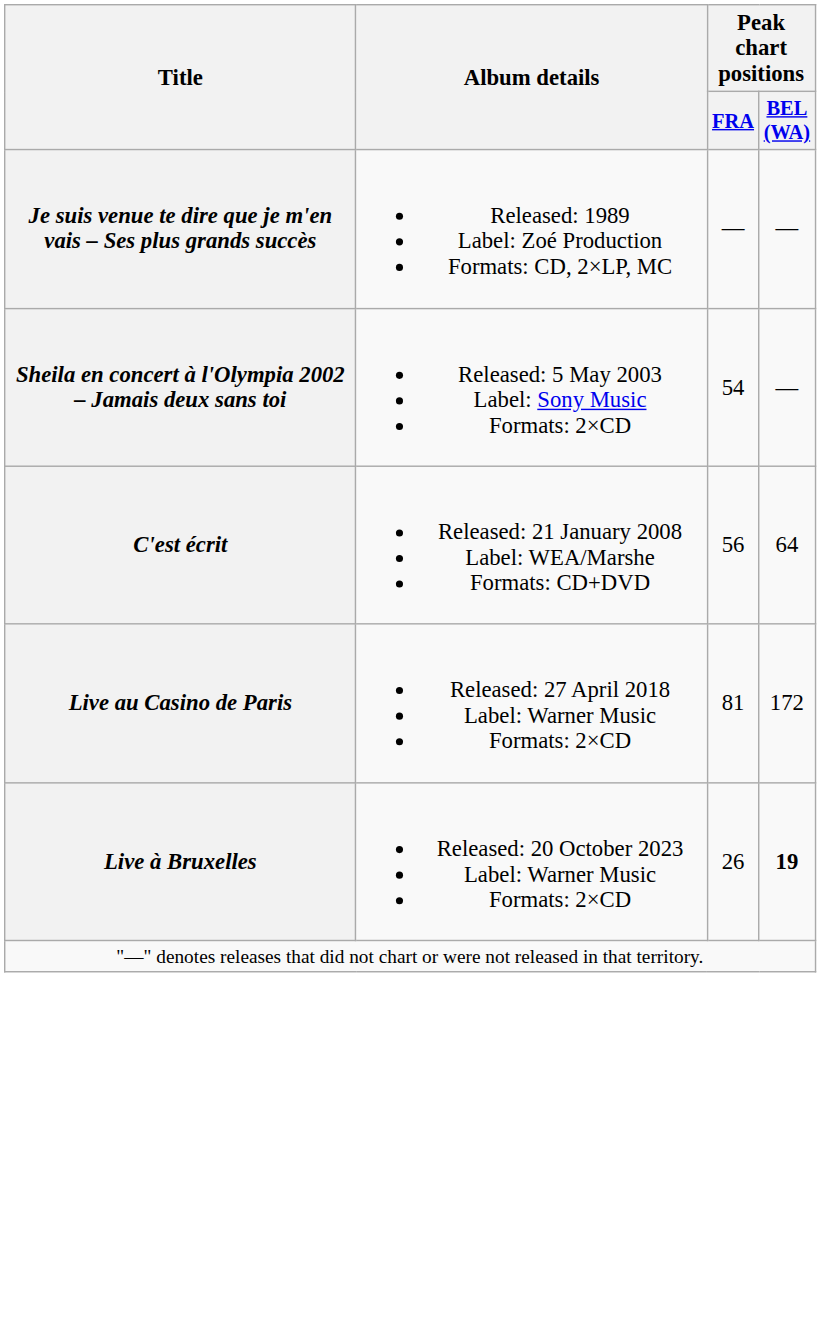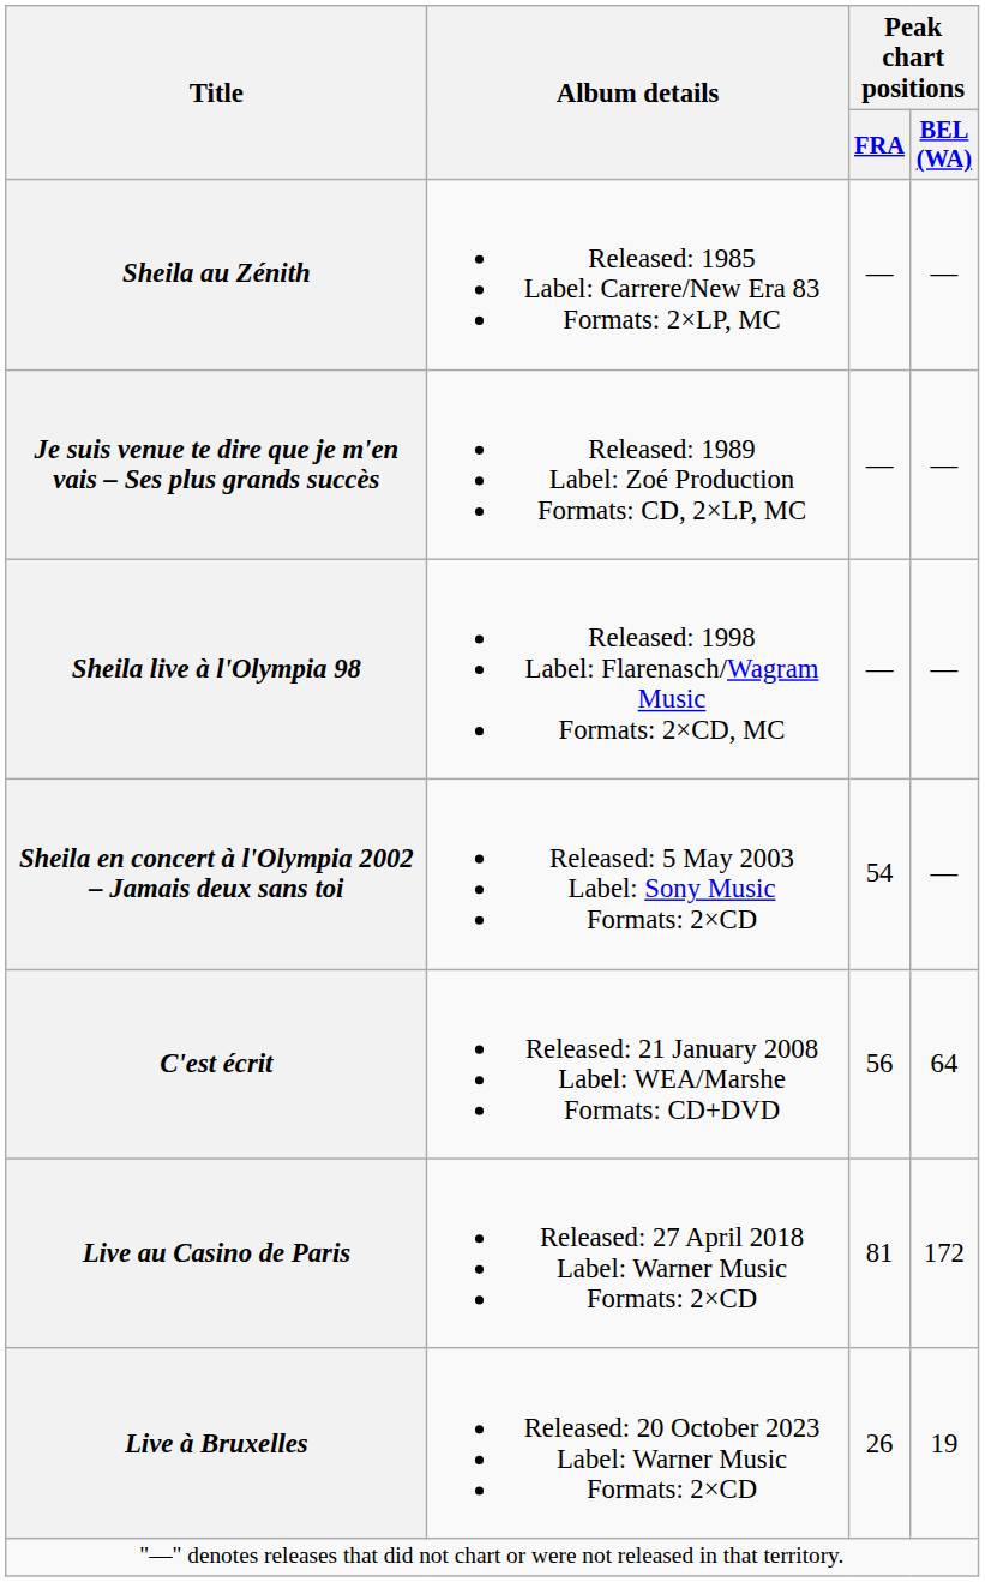 <table class="wikitable plainrowheaders" style="text-align:center;">
 <tr>
 <th rowspan="2" scope="col" style="width:15em;">Title</th>
 <th rowspan="2" scope="col" style="width:15em;">Album details</th>
 <th colspan="2">Peak chart positions</th>
 </tr>
 <tr>
 <th scope="col" style="width:2em;font-size:90%;"><a href='#'>FRA</a><br></th>
 <th scope="col" style="width:2em;font-size:90%;"><a href='#'>BEL (WA)</a><br></th>
 </tr>
 <tr>
+<th scope="row"><em>Sheila au Zénith</em></th>
+<td><br><ul><li>Released: 1985</li><li>Label: Carrere/New Era 83</li><li>Formats: 2×LP, MC</li></ul></td>
+<td>—</td>
+<td>—</td>
+</tr>
+<tr>
 <th scope="row"><em>Je suis venue te dire que je m'en vais – Ses plus grands succès</em></th>
 <td><br><ul><li>Released: 1989</li><li>Label: Zoé Production</li><li>Formats: CD, 2×LP, MC</li></ul></td>
+<td>—</td>
+<td>—</td>
+</tr>
+<tr>
+<th scope="row"><em>Sheila live à l'Olympia 98</em></th>
+<td><br><ul><li>Released: 1998</li><li>Label: Flarenasch/<a href='#'>Wagram Music</a></li><li>Formats: 2×CD, MC</li></ul></td>
 <td>—</td>
 <td>—</td>
 </tr>
 <tr>
 <th scope="row"><em>Sheila en concert à l'Olympia 2002 – Jamais deux sans toi</em></th>
 <td><br><ul><li>Released: 5 May 2003</li><li>Label: <a href='#'>Sony Music</a></li><li>Formats: 2×CD</li></ul></td>
 <td>54</td>
 <td>—</td>
 </tr>
 <tr>
 <th scope="row"><em>C'est écrit</em></th>
 <td><br><ul><li>Released: 21 January 2008</li><li>Label: WEA/Marshe</li><li>Formats: CD+DVD</li></ul></td>
 <td>56</td>
 <td>64</td>
 </tr>
 <tr>
 <th scope="row"><em>Live au Casino de Paris</em></th>
 <td><br><ul><li>Released: 27 April 2018</li><li>Label: Warner Music</li><li>Formats: 2×CD</li></ul></td>
 <td>81</td>
 <td>172</td>
 </tr>
 <tr>
 <th scope="row"><em>Live à Bruxelles</em></th>
 <td><br><ul><li>Released: 20 October 2023</li><li>Label: Warner Music</li><li>Formats: 2×CD</li></ul></td>
 <td>26</td>
-<td><strong>19</strong></td>
+<td>19</td>
 </tr>
 <tr>
 <td colspan="4" style="font-size:85%">"—" denotes releases that did not chart or were not released in that territory.</td>
 </tr>
 </table>
